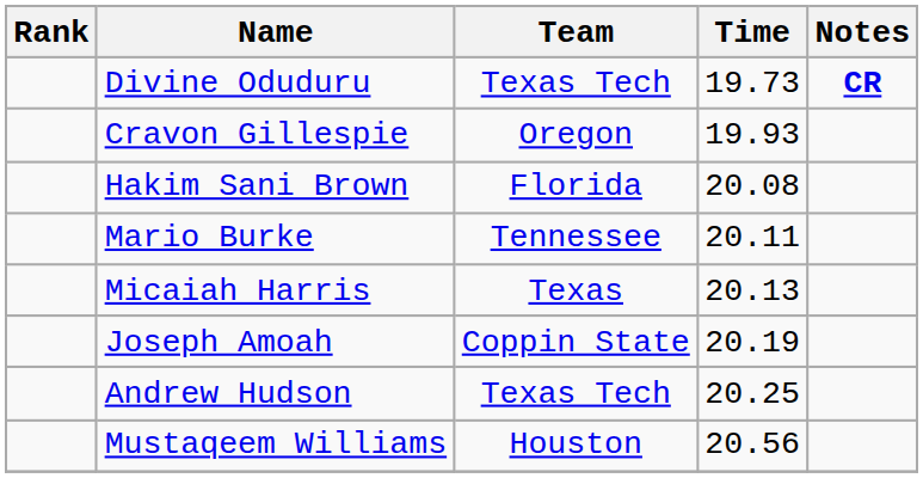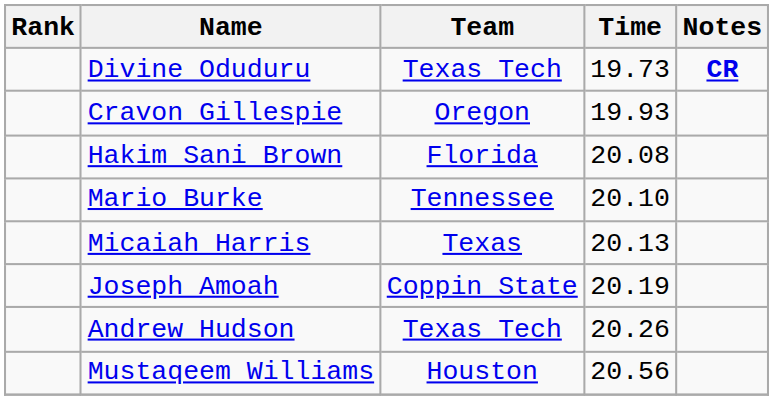 <table class="wikitable sortable" style="text-align:center">
 <tr>
 <th>Rank</th>
 <th>Name</th>
 <th>Team</th>
 <th>Time</th>
 <th>Notes</th>
 </tr>
 <tr>
 <td></td>
 <td align=left> <a href='#'>Divine Oduduru</a></td>
 <td><a href='#'>Texas Tech</a></td>
 <td>19.73</td>
 <td><strong><a href='#'>CR</a></strong></td>
 </tr>
 <tr>
 <td></td>
 <td align=left> <a href='#'>Cravon Gillespie</a></td>
 <td><a href='#'>Oregon</a></td>
 <td>19.93</td>
 <td></td>
 </tr>
 <tr>
 <td></td>
 <td align=left> <a href='#'>Hakim Sani Brown</a></td>
 <td><a href='#'>Florida</a></td>
 <td>20.08</td>
 <td></td>
 </tr>
 <tr>
 <td></td>
 <td align=left> <a href='#'>Mario Burke</a></td>
 <td><a href='#'>Tennessee</a></td>
-<td>20.11</td>
+<td>20.10</td>
 <td></td>
 </tr>
 <tr>
 <td></td>
 <td align=left> <a href='#'>Micaiah Harris</a></td>
 <td><a href='#'>Texas</a></td>
 <td>20.13</td>
 <td></td>
 </tr>
 <tr>
 <td></td>
 <td align=left> <a href='#'>Joseph Amoah</a></td>
 <td><a href='#'>Coppin State</a></td>
 <td>20.19</td>
 <td></td>
 </tr>
 <tr>
 <td></td>
 <td align=left> <a href='#'>Andrew Hudson</a></td>
 <td><a href='#'>Texas Tech</a></td>
-<td>20.25</td>
+<td>20.26</td>
 <td></td>
 </tr>
 <tr>
 <td></td>
 <td align=left> <a href='#'>Mustaqeem Williams</a></td>
 <td><a href='#'>Houston</a></td>
 <td>20.56</td>
 <td></td>
 </tr>
 <tr>
 </tr>
 </table>
